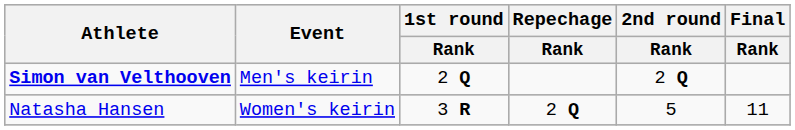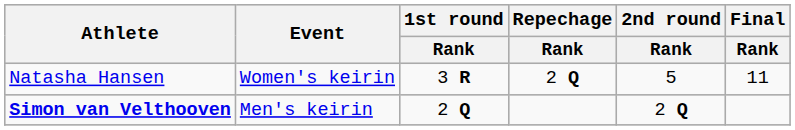 <table class="wikitable" style="font-size:90%">
 <tr>
 <th rowspan="2">Athlete</th>
 <th rowspan="2">Event</th>
 <th>1st round</th>
 <th>Repechage</th>
 <th>2nd round</th>
 <th>Final</th>
 </tr>
 <tr style="font-size:95%">
 <th>Rank</th>
 <th>Rank</th>
 <th>Rank</th>
 <th>Rank</th>
 </tr>
 <tr align=center>
+<td align=left><a href='#'>Natasha Hansen</a></td>
+<td align=left><a href='#'>Women's keirin</a></td>
+<td>3 <strong>R</strong></td>
+<td>2 <strong>Q</strong></td>
+<td>5</td>
+<td>11</td>
+</tr>
+<tr align=center>
 <td align=left><strong><a href='#'>Simon van Velthooven</a></strong></td>
 <td align=left><a href='#'>Men's keirin</a></td>
 <td>2 <strong>Q</strong></td>
 <td></td>
 <td>2 <strong>Q</strong></td>
 <td></td>
 </tr>
-<tr align=center>
-<td align=left><a href='#'>Natasha Hansen</a></td>
-<td align=left><a href='#'>Women's keirin</a></td>
-<td>3 <strong>R</strong></td>
-<td>2 <strong>Q</strong></td>
-<td>5</td>
-<td>11</td>
-</tr>
 </table>
